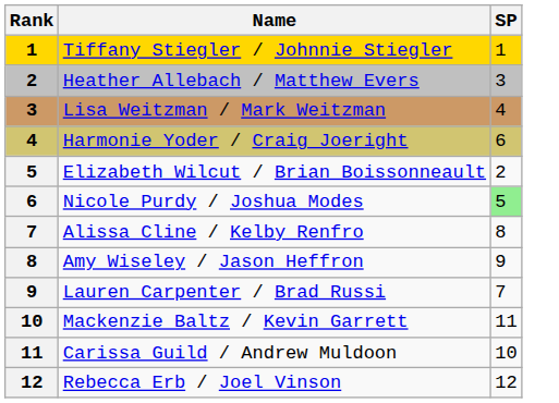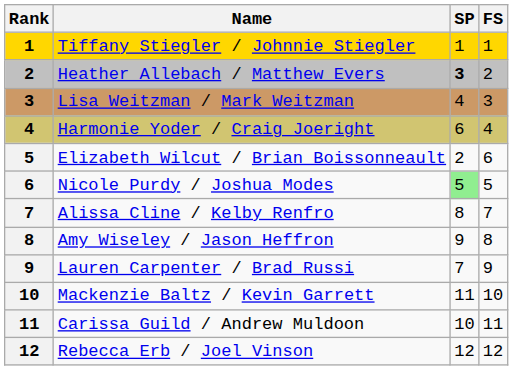 <table class="wikitable">
 <tr>
 <th>Rank</th>
 <th>Name</th>
 <th>SP</th>
+<th>FS</th>
 </tr>
 <tr bgcolor="gold">
 <td align="center"><strong>1</strong></td>
 <td><a href='#'>Tiffany Stiegler</a> / <a href='#'>Johnnie Stiegler</a></td>
 <td>1</td>
+<td>1</td>
 </tr>
 <tr bgcolor="silver">
 <td align="center"><strong>2</strong></td>
 <td><a href='#'>Heather Allebach</a> / <a href='#'>Matthew Evers</a></td>
-<td>3</td>
+<td><strong>3</strong></td>
+<td>2</td>
 </tr>
 <tr bgcolor="cc9966">
 <td align="center"><strong>3</strong></td>
 <td><a href='#'>Lisa Weitzman</a> / <a href='#'>Mark Weitzman</a></td>
 <td>4</td>
+<td>3</td>
 </tr>
 <tr bgcolor="#d1c571">
 <td align="center"><strong>4</strong></td>
 <td><a href='#'>Harmonie Yoder</a> / <a href='#'>Craig Joeright</a></td>
 <td>6</td>
+<td>4</td>
 </tr>
 <tr>
 <th>5</th>
 <td><a href='#'>Elizabeth Wilcut</a> / <a href='#'>Brian Boissonneault</a></td>
 <td>2</td>
+<td>6</td>
 </tr>
 <tr>
 <th>6</th>
 <td><a href='#'>Nicole Purdy</a> / <a href='#'>Joshua Modes</a></td>
 <td style="background: lightgreen;">5</td>
+<td>5</td>
 </tr>
 <tr>
 <th>7</th>
 <td><a href='#'>Alissa Cline</a> / <a href='#'>Kelby Renfro</a></td>
 <td>8</td>
+<td>7</td>
 </tr>
 <tr>
 <th>8</th>
 <td><a href='#'>Amy Wiseley</a> / <a href='#'>Jason Heffron</a></td>
 <td>9</td>
+<td>8</td>
 </tr>
 <tr>
 <th>9</th>
 <td><a href='#'>Lauren Carpenter</a> / <a href='#'>Brad Russi</a></td>
 <td>7</td>
+<td>9</td>
 </tr>
 <tr>
 <th>10</th>
 <td><a href='#'>Mackenzie Baltz</a> / <a href='#'>Kevin Garrett</a></td>
 <td>11</td>
+<td>10</td>
 </tr>
 <tr>
 <th>11</th>
 <td><a href='#'>Carissa Guild</a> / Andrew Muldoon</td>
 <td>10</td>
+<td>11</td>
 </tr>
 <tr>
 <th>12</th>
 <td><a href='#'>Rebecca Erb</a> / <a href='#'>Joel Vinson</a></td>
 <td>12</td>
+<td>12</td>
 </tr>
 </table>
